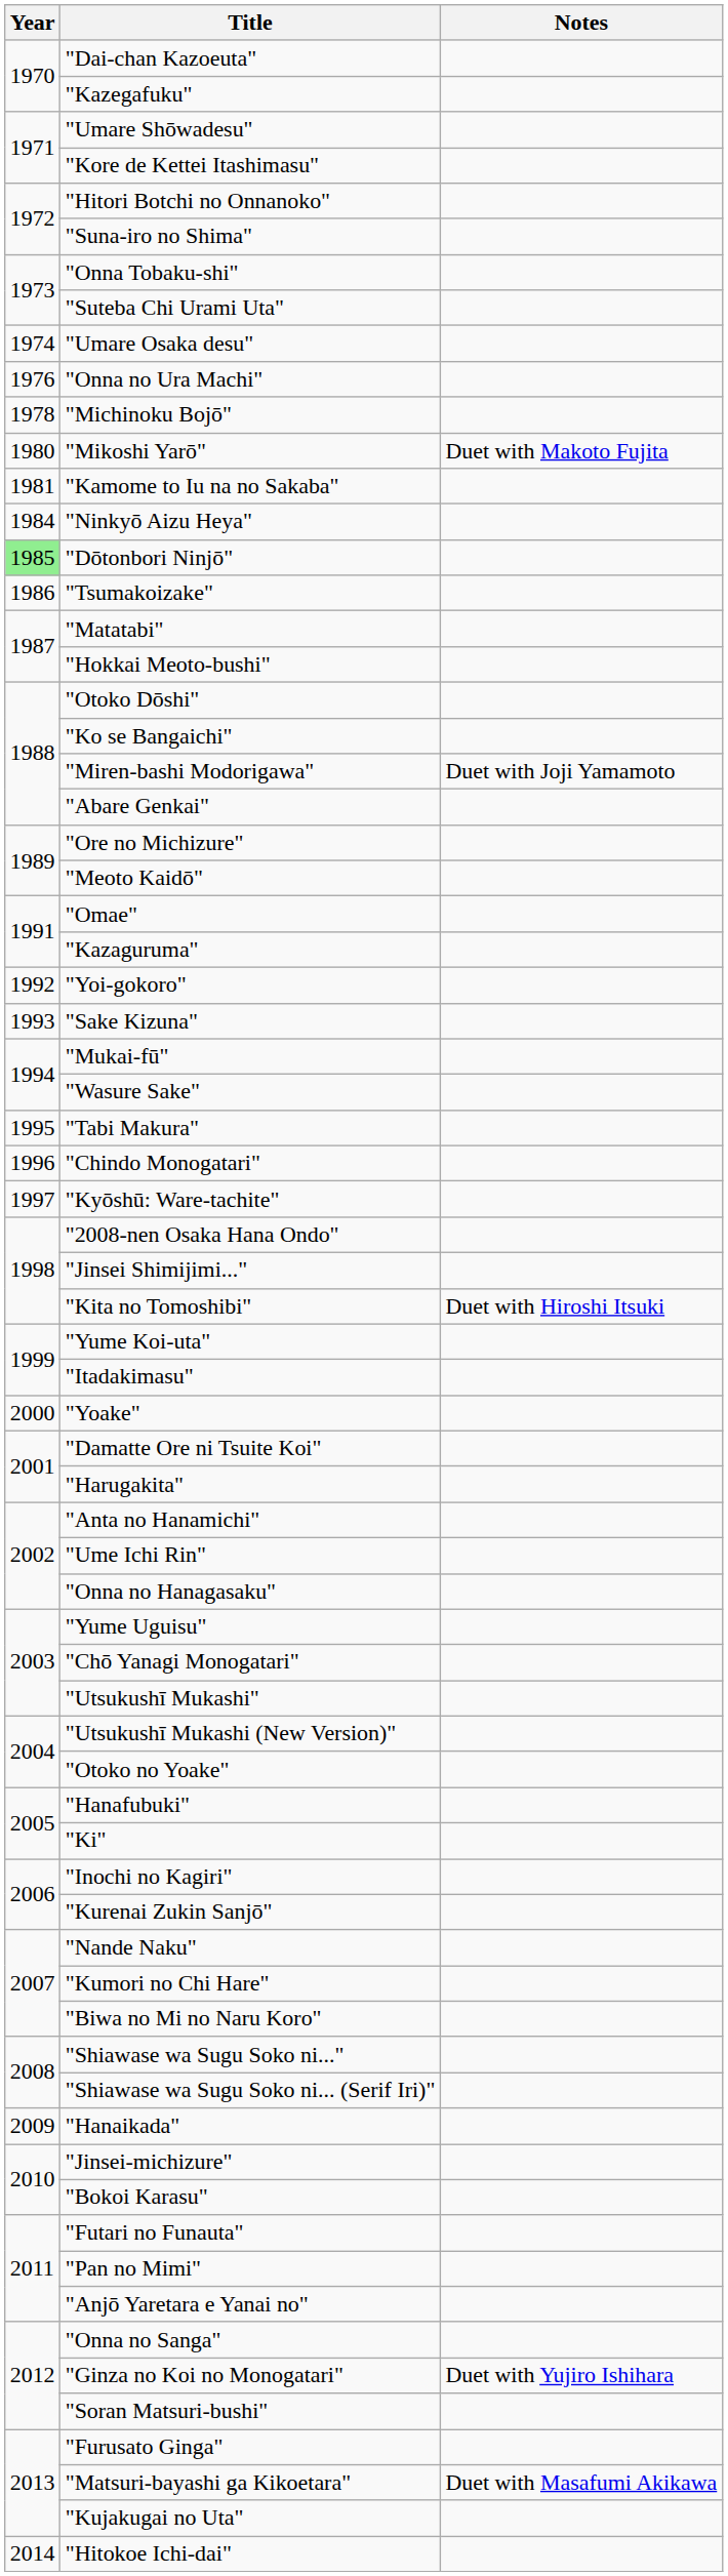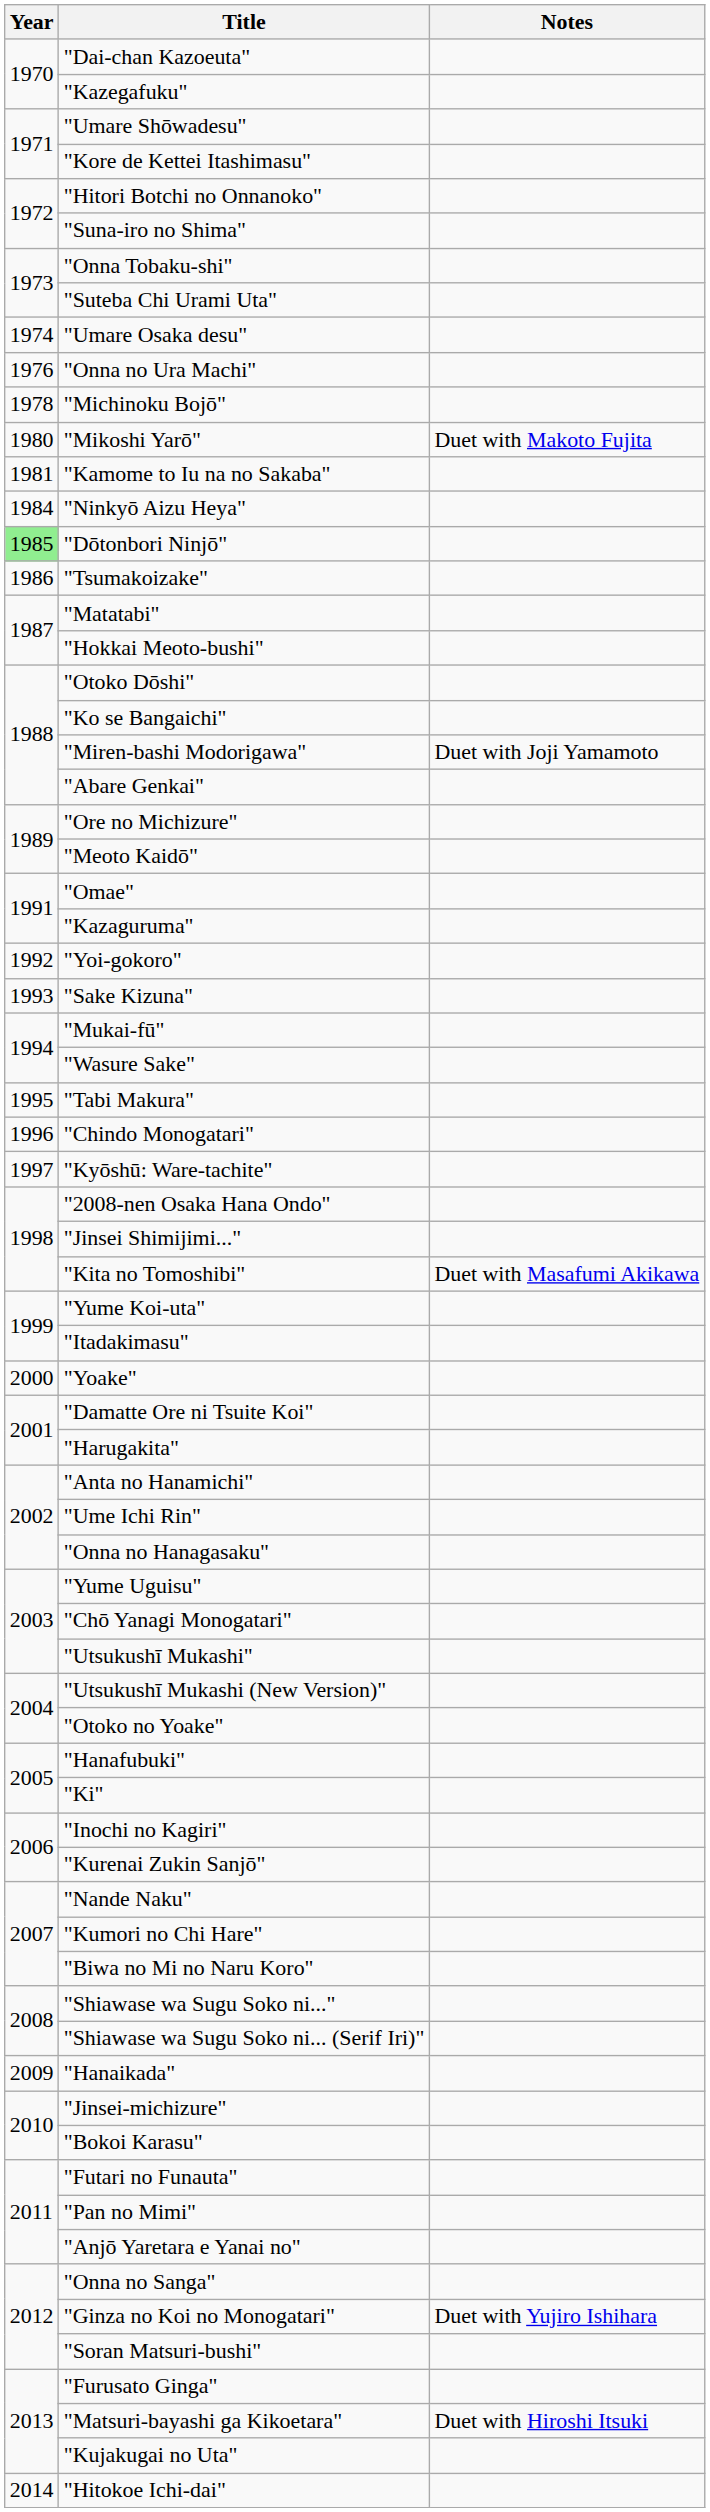 <table class="wikitable">
 <tr>
 <th>Year</th>
 <th>Title</th>
 <th>Notes</th>
 </tr>
 <tr>
 <td rowspan="2">1970</td>
 <td>"Dai-chan Kazoeuta"</td>
 <td></td>
 </tr>
 <tr>
 <td>"Kazegafuku"</td>
 <td></td>
 </tr>
 <tr>
 <td rowspan="2">1971</td>
 <td>"Umare Shōwadesu"</td>
 <td></td>
 </tr>
 <tr>
 <td>"Kore de Kettei Itashimasu"</td>
 <td></td>
 </tr>
 <tr>
 <td rowspan="2">1972</td>
 <td>"Hitori Botchi no Onnanoko"</td>
 <td></td>
 </tr>
 <tr>
 <td>"Suna-iro no Shima"</td>
 <td></td>
 </tr>
 <tr>
 <td rowspan="2">1973</td>
 <td>"Onna Tobaku-shi"</td>
 <td></td>
 </tr>
 <tr>
 <td>"Suteba Chi Urami Uta"</td>
 <td></td>
 </tr>
 <tr>
 <td>1974</td>
 <td>"Umare Osaka desu"</td>
 <td></td>
 </tr>
 <tr>
 <td>1976</td>
 <td>"Onna no Ura Machi"</td>
 <td></td>
 </tr>
 <tr>
 <td>1978</td>
 <td>"Michinoku Bojō"</td>
 <td></td>
 </tr>
 <tr>
 <td>1980</td>
 <td>"Mikoshi Yarō"</td>
 <td>Duet with <a href='#'>Makoto Fujita</a></td>
 </tr>
 <tr>
 <td>1981</td>
 <td>"Kamome to Iu na no Sakaba"</td>
 <td></td>
 </tr>
 <tr>
 <td>1984</td>
 <td>"Ninkyō Aizu Heya"</td>
 <td></td>
 </tr>
 <tr>
 <td style="background: lightgreen;">1985</td>
 <td>"Dōtonbori Ninjō"</td>
 <td></td>
 </tr>
 <tr>
 <td>1986</td>
 <td>"Tsumakoizake"</td>
 <td></td>
 </tr>
 <tr>
 <td rowspan="2">1987</td>
 <td>"Matatabi"</td>
 <td></td>
 </tr>
 <tr>
 <td>"Hokkai Meoto-bushi"</td>
 <td></td>
 </tr>
 <tr>
 <td rowspan="4">1988</td>
 <td>"Otoko Dōshi"</td>
 <td></td>
 </tr>
 <tr>
 <td>"Ko se Bangaichi"</td>
 <td></td>
 </tr>
 <tr>
 <td>"Miren-bashi Modorigawa"</td>
 <td>Duet with Joji Yamamoto</td>
 </tr>
 <tr>
 <td>"Abare Genkai"</td>
 <td></td>
 </tr>
 <tr>
 <td rowspan="2">1989</td>
 <td>"Ore no Michizure"</td>
 <td></td>
 </tr>
 <tr>
 <td>"Meoto Kaidō"</td>
 <td></td>
 </tr>
 <tr>
 <td rowspan="2">1991</td>
 <td>"Omae"</td>
 <td></td>
 </tr>
 <tr>
 <td>"Kazaguruma"</td>
 <td></td>
 </tr>
 <tr>
 <td>1992</td>
 <td>"Yoi-gokoro"</td>
 <td></td>
 </tr>
 <tr>
 <td>1993</td>
 <td>"Sake Kizuna"</td>
 <td></td>
 </tr>
 <tr>
 <td rowspan="2">1994</td>
 <td>"Mukai-fū"</td>
 <td></td>
 </tr>
 <tr>
 <td>"Wasure Sake"</td>
 <td></td>
 </tr>
 <tr>
 <td>1995</td>
 <td>"Tabi Makura"</td>
 <td></td>
 </tr>
 <tr>
 <td>1996</td>
 <td>"Chindo Monogatari"</td>
 <td></td>
 </tr>
 <tr>
 <td>1997</td>
 <td>"Kyōshū: Ware-tachite"</td>
 <td></td>
 </tr>
 <tr>
 <td rowspan="3">1998</td>
 <td>"2008-nen Osaka Hana Ondo"</td>
 <td></td>
 </tr>
 <tr>
 <td>"Jinsei Shimijimi..."</td>
 <td></td>
 </tr>
 <tr>
 <td>"Kita no Tomoshibi"</td>
-<td>Duet with <a href='#'>Hiroshi Itsuki</a></td>
+<td>Duet with <a href='#'>Masafumi Akikawa</a></td>
 </tr>
 <tr>
 <td rowspan="2">1999</td>
 <td>"Yume Koi-uta"</td>
 <td></td>
 </tr>
 <tr>
 <td>"Itadakimasu"</td>
 <td></td>
 </tr>
 <tr>
 <td>2000</td>
 <td>"Yoake"</td>
 <td></td>
 </tr>
 <tr>
 <td rowspan="2">2001</td>
 <td>"Damatte Ore ni Tsuite Koi"</td>
 <td></td>
 </tr>
 <tr>
 <td>"Harugakita"</td>
 <td></td>
 </tr>
 <tr>
 <td rowspan="3">2002</td>
 <td>"Anta no Hanamichi"</td>
 <td></td>
 </tr>
 <tr>
 <td>"Ume Ichi Rin"</td>
 <td></td>
 </tr>
 <tr>
 <td>"Onna no Hanagasaku"</td>
 <td></td>
 </tr>
 <tr>
 <td rowspan="3">2003</td>
 <td>"Yume Uguisu"</td>
 <td></td>
 </tr>
 <tr>
 <td>"Chō Yanagi Monogatari"</td>
 <td></td>
 </tr>
 <tr>
 <td>"Utsukushī Mukashi"</td>
 <td></td>
 </tr>
 <tr>
 <td rowspan="2">2004</td>
 <td>"Utsukushī Mukashi (New Version)"</td>
 <td></td>
 </tr>
 <tr>
 <td>"Otoko no Yoake"</td>
 <td></td>
 </tr>
 <tr>
 <td rowspan="2">2005</td>
 <td>"Hanafubuki"</td>
 <td></td>
 </tr>
 <tr>
 <td>"Ki"</td>
 <td></td>
 </tr>
 <tr>
 <td rowspan="2">2006</td>
 <td>"Inochi no Kagiri"</td>
 <td></td>
 </tr>
 <tr>
 <td>"Kurenai Zukin Sanjō"</td>
 <td></td>
 </tr>
 <tr>
 <td rowspan="3">2007</td>
 <td>"Nande Naku"</td>
 <td></td>
 </tr>
 <tr>
 <td>"Kumori no Chi Hare"</td>
 <td></td>
 </tr>
 <tr>
 <td>"Biwa no Mi no Naru Koro"</td>
 <td></td>
 </tr>
 <tr>
 <td rowspan="2">2008</td>
 <td>"Shiawase wa Sugu Soko ni..."</td>
 <td></td>
 </tr>
 <tr>
 <td>"Shiawase wa Sugu Soko ni... (Serif Iri)"</td>
 <td></td>
 </tr>
 <tr>
 <td>2009</td>
 <td>"Hanaikada"</td>
 <td></td>
 </tr>
 <tr>
 <td rowspan="2">2010</td>
 <td>"Jinsei-michizure"</td>
 <td></td>
 </tr>
 <tr>
 <td>"Bokoi Karasu"</td>
 <td></td>
 </tr>
 <tr>
 <td rowspan="3">2011</td>
 <td>"Futari no Funauta"</td>
 <td></td>
 </tr>
 <tr>
 <td>"Pan no Mimi"</td>
 <td></td>
 </tr>
 <tr>
 <td>"Anjō Yaretara e Yanai no"</td>
 <td></td>
 </tr>
 <tr>
 <td rowspan="3">2012</td>
 <td>"Onna no Sanga"</td>
 <td></td>
 </tr>
 <tr>
 <td>"Ginza no Koi no Monogatari"</td>
 <td>Duet with <a href='#'>Yujiro Ishihara</a></td>
 </tr>
 <tr>
 <td>"Soran Matsuri-bushi"</td>
 <td></td>
 </tr>
 <tr>
 <td rowspan="3">2013</td>
 <td>"Furusato Ginga"</td>
 <td></td>
 </tr>
 <tr>
 <td>"Matsuri-bayashi ga Kikoetara"</td>
-<td>Duet with <a href='#'>Masafumi Akikawa</a></td>
+<td>Duet with <a href='#'>Hiroshi Itsuki</a></td>
 </tr>
 <tr>
 <td>"Kujakugai no Uta"</td>
 <td></td>
 </tr>
 <tr>
 <td>2014</td>
 <td>"Hitokoe Ichi-dai"</td>
 <td></td>
 </tr>
 </table>
